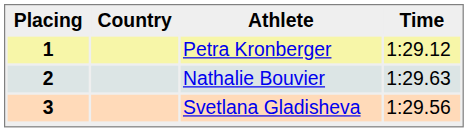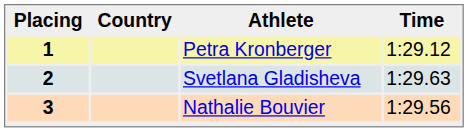 <table style="border-style:solid;border-width:1px;border-color:#808080;background-color:#EFEFEF" cellspacing="2" cellpadding="2" width="380px">
 <tr bgcolor="#EFEFEF">
 <th>Placing</th>
 <th>Country</th>
 <th>Athlete</th>
 <th>Time</th>
 </tr>
 <tr align="center" valign="top" bgcolor="#F7F6A8">
 <th>1</th>
 <td></td>
 <td align="left"><a href='#'>Petra Kronberger</a></td>
 <td align="left">1:29.12</td>
 </tr>
 <tr align="center" valign="top" bgcolor="#DCE5E5">
 <th>2</th>
 <td></td>
-<td align="left"><a href='#'>Nathalie Bouvier</a></td>
+<td align="left"><a href='#'>Svetlana Gladisheva</a></td>
 <td align="left">1:29.63</td>
 </tr>
 <tr align="center" valign="top" bgcolor="#FFDAB9">
 <th>3</th>
 <td></td>
-<td align="left"><a href='#'>Svetlana Gladisheva</a></td>
+<td align="left"><a href='#'>Nathalie Bouvier</a></td>
 <td align="left">1:29.56</td>
 </tr>
 <tr align="center" valign="top" bgcolor="#FFFFFF">
 </tr>
 </table>
